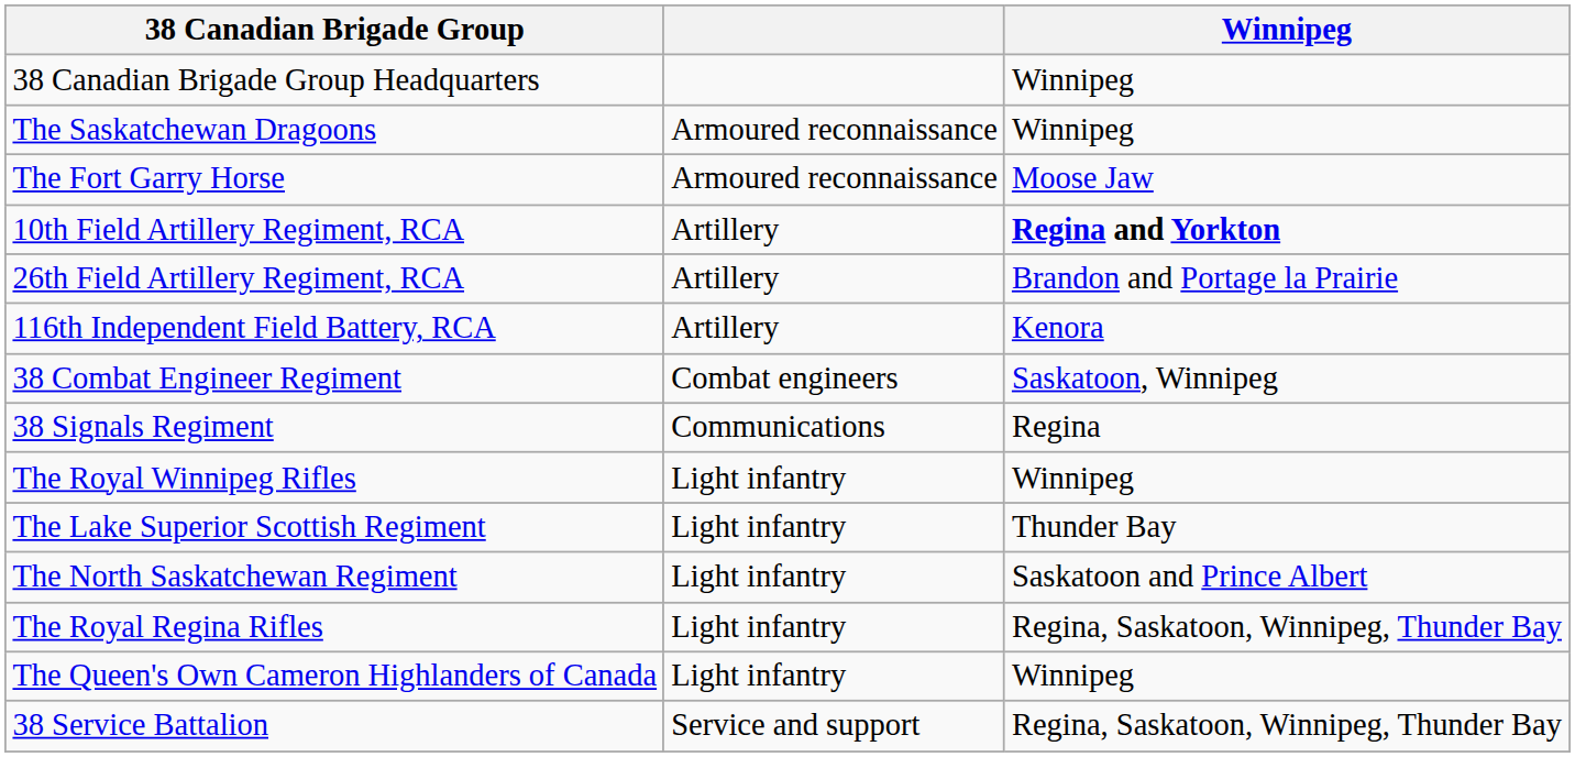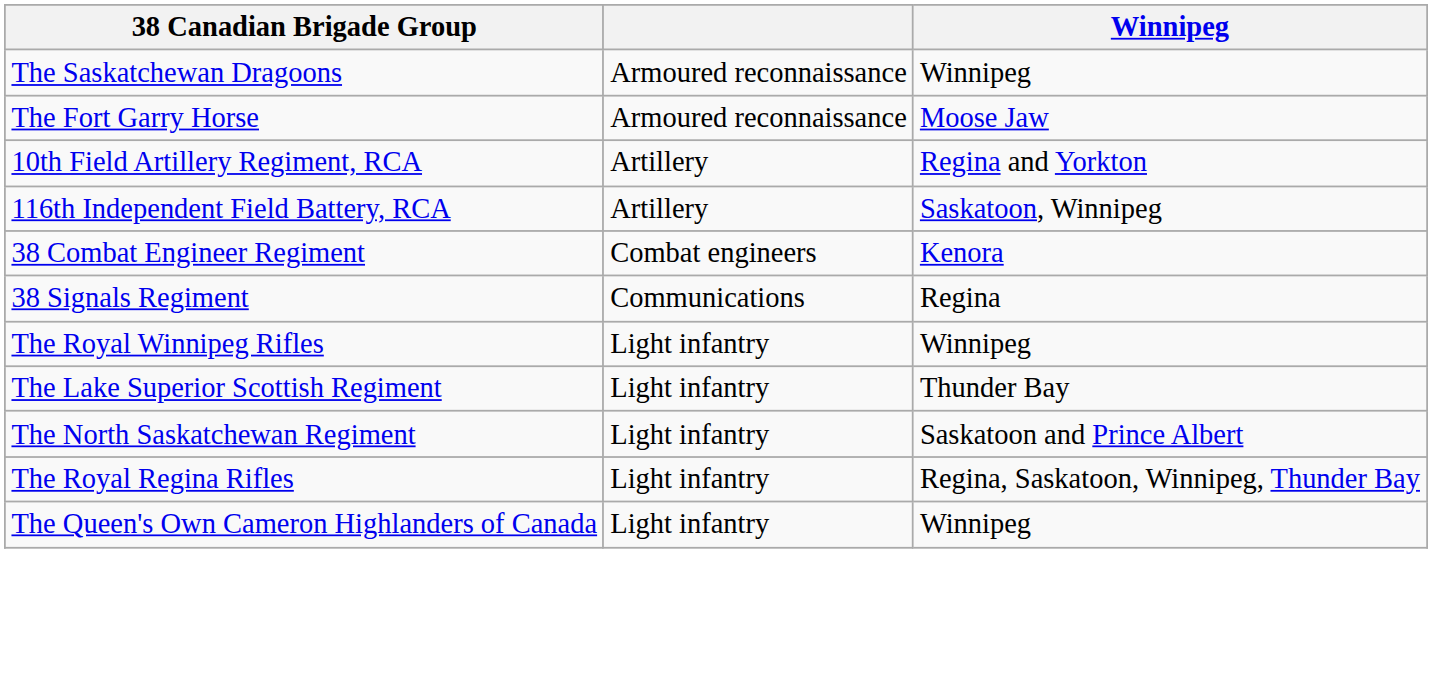 <table class=wikitable>
 <tr>
 <th><strong>38 Canadian Brigade Group</strong></th>
 <th></th>
 <th><a href='#'>Winnipeg</a></th>
-</tr>
-<tr>
-<td>38 Canadian Brigade Group Headquarters</td>
-<td></td>
-<td>Winnipeg</td>
 </tr>
 <tr>
 <td><a href='#'>The Saskatchewan Dragoons</a></td>
 <td>Armoured reconnaissance</td>
 <td>Winnipeg</td>
 </tr>
 <tr>
 <td><a href='#'>The Fort Garry Horse</a></td>
 <td>Armoured reconnaissance</td>
 <td><a href='#'>Moose Jaw</a></td>
 </tr>
 <tr>
 <td><a href='#'>10th Field Artillery Regiment, RCA</a></td>
 <td>Artillery</td>
-<td><strong><a href='#'>Regina</a> and <a href='#'>Yorkton</a></strong></td>
-</tr>
-<tr>
-<td><a href='#'>26th Field Artillery Regiment, RCA</a></td>
-<td>Artillery</td>
-<td><a href='#'>Brandon</a> and <a href='#'>Portage la Prairie</a></td>
+<td><a href='#'>Regina</a> and <a href='#'>Yorkton</a></td>
 </tr>
 <tr>
 <td><a href='#'>116th Independent Field Battery, RCA</a></td>
 <td>Artillery</td>
-<td><a href='#'>Kenora</a></td>
+<td><a href='#'>Saskatoon</a>, Winnipeg</td>
 </tr>
 <tr>
 <td><a href='#'>38 Combat Engineer Regiment</a></td>
 <td>Combat engineers</td>
-<td><a href='#'>Saskatoon</a>, Winnipeg</td>
+<td><a href='#'>Kenora</a></td>
 </tr>
 <tr>
 <td><a href='#'>38 Signals Regiment</a></td>
 <td>Communications</td>
 <td>Regina</td>
 </tr>
 <tr>
 <td><a href='#'>The Royal Winnipeg Rifles</a></td>
 <td>Light infantry</td>
 <td>Winnipeg</td>
 </tr>
 <tr>
 <td><a href='#'>The Lake Superior Scottish Regiment</a></td>
 <td>Light infantry</td>
 <td>Thunder Bay</td>
 </tr>
 <tr>
 <td><a href='#'>The North Saskatchewan Regiment</a></td>
 <td>Light infantry</td>
 <td>Saskatoon and <a href='#'>Prince Albert</a></td>
 </tr>
 <tr>
 <td><a href='#'>The Royal Regina Rifles</a></td>
 <td>Light infantry</td>
 <td>Regina, Saskatoon, Winnipeg, <a href='#'>Thunder Bay</a></td>
 </tr>
 <tr>
 <td><a href='#'>The Queen's Own Cameron Highlanders of Canada</a></td>
 <td>Light infantry</td>
 <td>Winnipeg</td>
 </tr>
-<tr>
-<td><a href='#'>38 Service Battalion</a></td>
-<td>Service and support</td>
-<td>Regina, Saskatoon, Winnipeg, Thunder Bay</td>
-</tr>
 </table>
